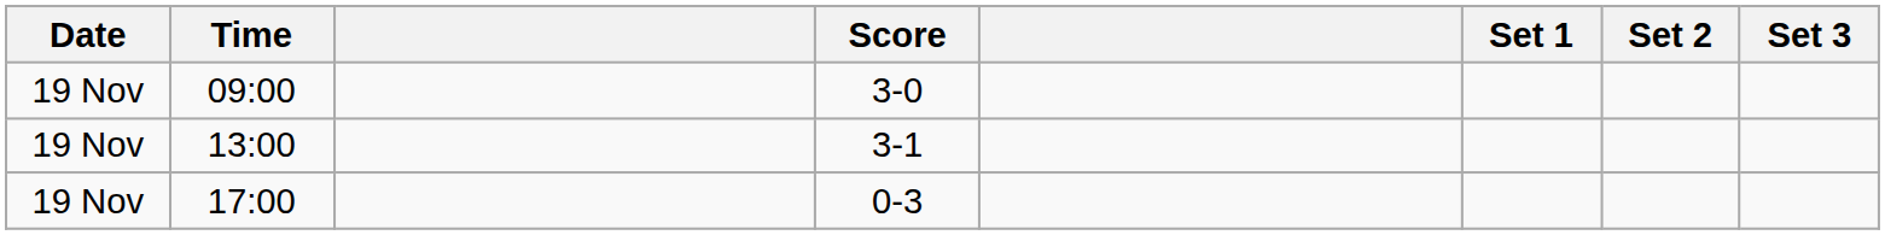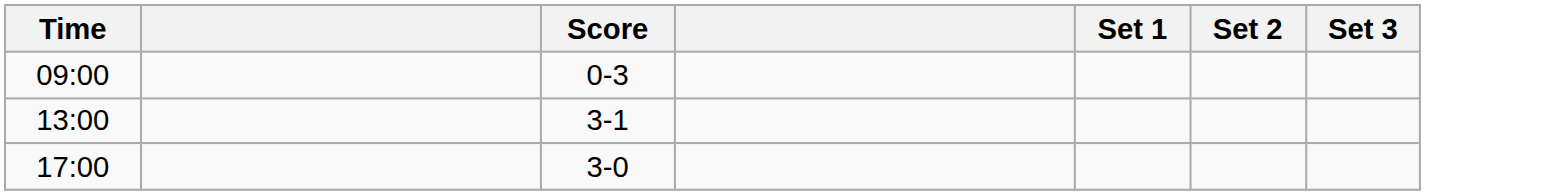 <table class="wikitable" style="text-align: center; font-size:90% ">
 <tr>
-<th width="60">Date</th>
 <th width="60">Time</th>
 <th align="right" width="190"></th>
 <th width="60">Score</th>
 <th align="left" width="190"></th>
 <th width="50">Set 1</th>
 <th width="50">Set 2</th>
 <th width="50">Set 3</th>
 </tr>
 <tr>
-<td>19 Nov</td>
 <td>09:00</td>
 <td align=right></td>
-<td align=center>3-0</td>
+<td align=center>0-3</td>
 <td align=left></td>
 <td></td>
 <td></td>
 <td></td>
 </tr>
 <tr>
-<td>19 Nov</td>
 <td>13:00</td>
 <td align=right></td>
 <td align=center>3-1</td>
 <td align=left></td>
 <td></td>
 <td></td>
 <td></td>
 </tr>
 <tr>
-<td>19 Nov</td>
 <td>17:00</td>
 <td align=right></td>
-<td align=center>0-3</td>
+<td align=center>3-0</td>
 <td align=left></td>
 <td></td>
 <td></td>
 <td></td>
 </tr>
 </table>
